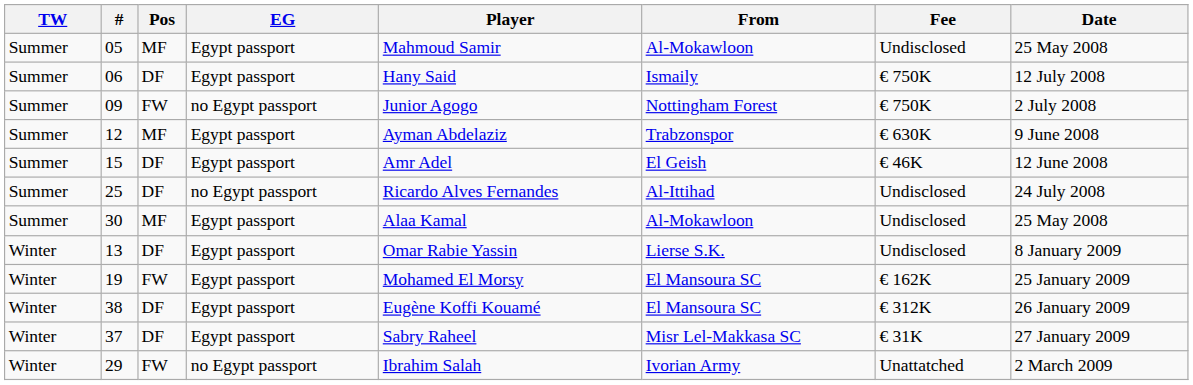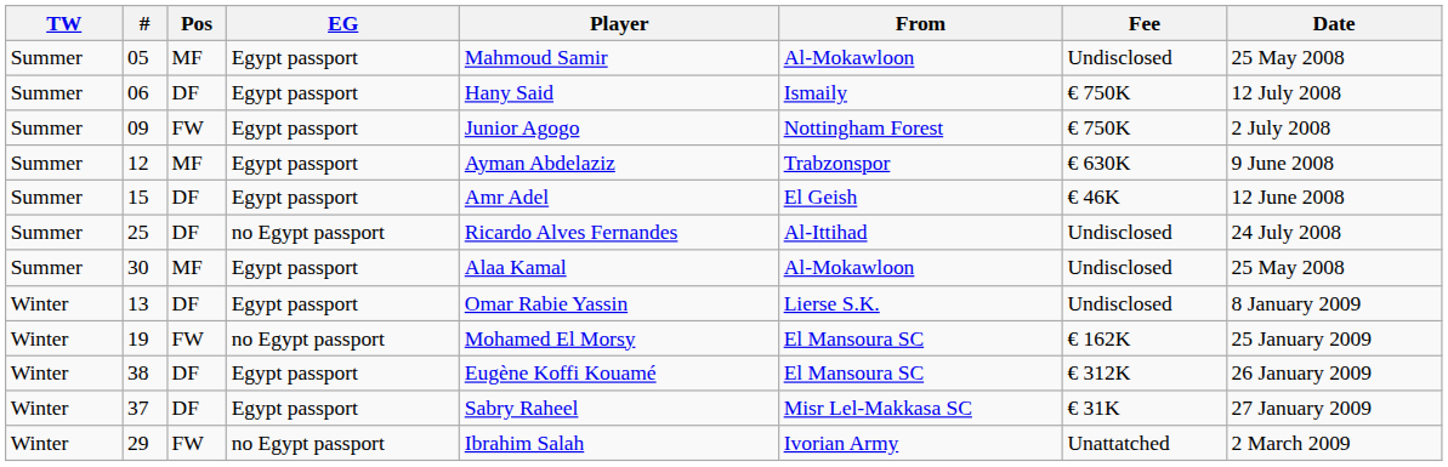 <table width=65% class="wikitable" style="text-align:center; font-size:95%; text-align:left">
 <tr>
 <th><a href='#'>TW</a></th>
 <th>#</th>
 <th>Pos</th>
 <th><a href='#'>EG</a></th>
 <th>Player</th>
 <th>From</th>
 <th>Fee</th>
 <th>Date</th>
 </tr>
 <tr --->
 <td>Summer</td>
 <td>05</td>
 <td>MF</td>
 <td>Egypt passport</td>
 <td> <a href='#'>Mahmoud Samir</a></td>
 <td><a href='#'>Al-Mokawloon</a></td>
 <td>Undisclosed</td>
 <td>25 May 2008</td>
 </tr>
 <tr --->
 <td>Summer</td>
 <td>06</td>
 <td>DF</td>
 <td>Egypt passport</td>
 <td> <a href='#'>Hany Said</a></td>
 <td><a href='#'>Ismaily</a></td>
 <td>€ 750K</td>
 <td>12 July 2008</td>
 </tr>
 <tr --->
 <td>Summer</td>
 <td>09</td>
 <td>FW</td>
-<td>no Egypt passport</td>
+<td>Egypt passport</td>
 <td> <a href='#'>Junior Agogo</a></td>
 <td><a href='#'>Nottingham Forest</a></td>
 <td>€ 750K</td>
 <td>2 July 2008</td>
 </tr>
 <tr --->
 <td>Summer</td>
 <td>12</td>
 <td>MF</td>
 <td>Egypt passport</td>
 <td> <a href='#'>Ayman Abdelaziz</a></td>
 <td><a href='#'>Trabzonspor</a></td>
 <td>€ 630K</td>
 <td>9 June 2008</td>
 </tr>
 <tr --->
 <td>Summer</td>
 <td>15</td>
 <td>DF</td>
 <td>Egypt passport</td>
 <td> <a href='#'>Amr Adel</a></td>
 <td><a href='#'>El Geish</a></td>
 <td>€ 46K</td>
 <td>12 June 2008</td>
 </tr>
 <tr --->
 <td>Summer</td>
 <td>25</td>
 <td>DF</td>
 <td>no Egypt passport</td>
 <td> <a href='#'>Ricardo Alves Fernandes</a></td>
 <td><a href='#'>Al-Ittihad</a></td>
 <td>Undisclosed</td>
 <td>24 July 2008</td>
 </tr>
 <tr --->
 <td>Summer</td>
 <td>30</td>
 <td>MF</td>
 <td>Egypt passport</td>
 <td> <a href='#'>Alaa Kamal</a></td>
 <td><a href='#'>Al-Mokawloon</a></td>
 <td>Undisclosed</td>
 <td>25 May 2008</td>
 </tr>
 <tr --->
 <td>Winter</td>
 <td>13</td>
 <td>DF</td>
 <td>Egypt passport</td>
 <td> <a href='#'>Omar Rabie Yassin</a></td>
 <td><a href='#'>Lierse S.K.</a></td>
 <td>Undisclosed</td>
 <td>8 January 2009</td>
 </tr>
 <tr --->
 <td>Winter</td>
 <td>19</td>
 <td>FW</td>
-<td>Egypt passport</td>
+<td>no Egypt passport</td>
 <td> <a href='#'>Mohamed El Morsy</a></td>
 <td><a href='#'>El Mansoura SC</a></td>
 <td>€ 162K</td>
 <td>25 January 2009</td>
 </tr>
 <tr --->
 <td>Winter</td>
 <td>38</td>
 <td>DF</td>
 <td>Egypt passport</td>
 <td> <a href='#'>Eugène Koffi Kouamé</a></td>
 <td><a href='#'>El Mansoura SC</a></td>
 <td>€ 312K</td>
 <td>26 January 2009</td>
 </tr>
 <tr --->
 <td>Winter</td>
 <td>37</td>
 <td>DF</td>
 <td>Egypt passport</td>
 <td> <a href='#'>Sabry Raheel</a></td>
 <td><a href='#'>Misr Lel-Makkasa SC</a></td>
 <td>€ 31K</td>
 <td>27 January 2009</td>
 </tr>
 <tr --->
 <td>Winter</td>
 <td>29</td>
 <td>FW</td>
 <td>no Egypt passport</td>
 <td> <a href='#'>Ibrahim Salah</a></td>
 <td><a href='#'>Ivorian Army</a></td>
 <td>Unattatched</td>
 <td>2 March 2009</td>
 </tr>
 </table>
